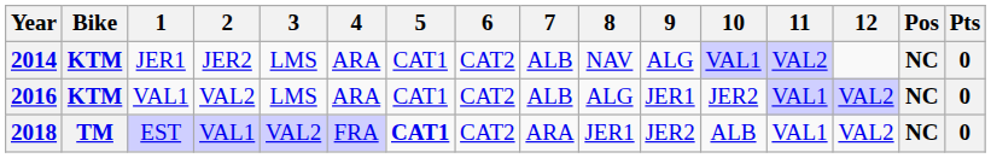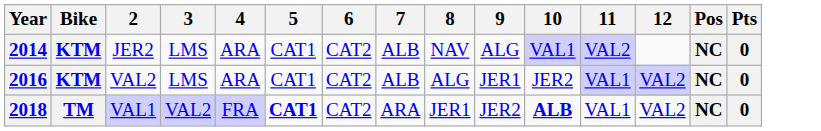 <table class="wikitable" style="text-align:center">
 <tr>
 <th>Year</th>
 <th>Bike</th>
-<th>1</th>
 <th>2</th>
 <th>3</th>
 <th>4</th>
 <th>5</th>
 <th>6</th>
 <th>7</th>
 <th>8</th>
 <th>9</th>
 <th>10</th>
 <th>11</th>
 <th>12</th>
 <th>Pos</th>
 <th>Pts</th>
 </tr>
 <tr>
 <th><a href='#'>2014</a></th>
 <th><a href='#'>KTM</a></th>
-<td style="background:#;"><a href='#'>JER1</a><br></td>
 <td style="background:#;"><a href='#'>JER2</a><br></td>
 <td style="background:#;"><a href='#'>LMS</a><br></td>
 <td style="background:#;"><a href='#'>ARA</a><br></td>
 <td style="background:#;"><a href='#'>CAT1</a><br></td>
 <td style="background:#;"><a href='#'>CAT2</a><br></td>
 <td style="background:#;"><a href='#'>ALB</a><br></td>
 <td style="background:#;"><a href='#'>NAV</a><br></td>
 <td style="background:#;"><a href='#'>ALG</a><br></td>
 <td style="background:#cfcfff;"><a href='#'>VAL1</a><br></td>
 <td style="background:#cfcfff;"><a href='#'>VAL2</a><br></td>
 <td></td>
 <th style="background:#;">NC</th>
 <th style="background:#;">0</th>
 </tr>
 <tr>
 <th><a href='#'>2016</a></th>
 <th><a href='#'>KTM</a></th>
-<td style="background:#;"><a href='#'>VAL1</a><br></td>
 <td style="background:#;"><a href='#'>VAL2</a><br></td>
 <td style="background:#;"><a href='#'>LMS</a><br></td>
 <td style="background:#;"><a href='#'>ARA</a><br></td>
 <td style="background:#;"><a href='#'>CAT1</a><br></td>
 <td style="background:#;"><a href='#'>CAT2</a><br></td>
 <td style="background:#;"><a href='#'>ALB</a><br></td>
 <td style="background:#;"><a href='#'>ALG</a><br></td>
 <td style="background:#;"><a href='#'>JER1</a><br></td>
 <td style="background:#;"><a href='#'>JER2</a><br></td>
 <td style="background:#CFCFFF;"><a href='#'>VAL1</a><br></td>
 <td style="background:#cfcfff;"><a href='#'>VAL2</a><br></td>
 <th>NC</th>
 <th>0</th>
 </tr>
 <tr>
 <th><a href='#'>2018</a></th>
 <th><a href='#'>TM</a></th>
-<td style="background:#CFCFFF;"><a href='#'>EST</a><br></td>
 <td style="background:#CFCFFF;"><a href='#'>VAL1</a><br></td>
 <td style="background:#CFCFFF;"><a href='#'>VAL2</a><br></td>
 <td style="background:#cfcfff;"><a href='#'>FRA</a><br></td>
 <td style="background:#;"><strong><a href='#'>CAT1</a><br></strong></td>
 <td style="background:#;"><a href='#'>CAT2</a><br></td>
 <td style="background:#;"><a href='#'>ARA</a><br></td>
 <td style="background:#;"><a href='#'>JER1</a><br></td>
 <td style="background:#;"><a href='#'>JER2</a><br></td>
-<td style="background:#;"><a href='#'>ALB</a><br></td>
+<td style="background:#;"><strong><a href='#'>ALB</a><br></strong></td>
 <td style="background:#;"><a href='#'>VAL1</a><br></td>
 <td style="background:#;"><a href='#'>VAL2</a><br></td>
 <th style="background:#;">NC</th>
 <th style="background:#;">0</th>
 </tr>
 </table>
